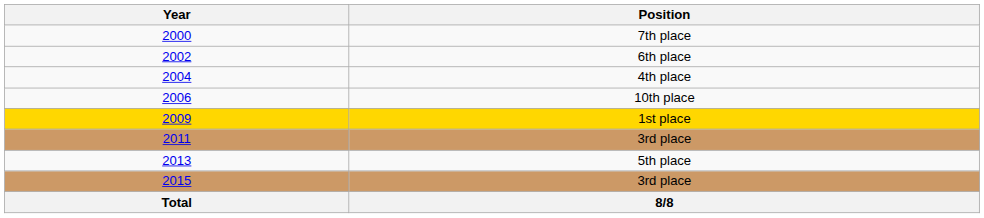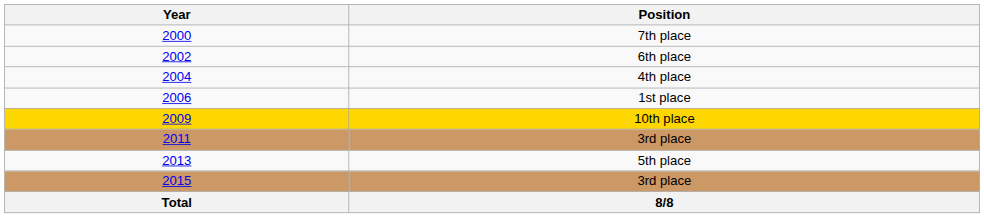 <table class="wikitable" width=60% style="font-size:100%; text-align:center;">
 <tr>
 <th>Year</th>
 <th>Position</th>
 </tr>
 <tr>
 <td> <a href='#'>2000</a></td>
 <td>7th place</td>
 </tr>
 <tr>
 <td> <a href='#'>2002</a></td>
 <td>6th place</td>
 </tr>
 <tr>
 <td> <a href='#'>2004</a></td>
 <td>4th place</td>
 </tr>
 <tr>
 <td> <a href='#'>2006</a></td>
-<td>10th place</td>
+<td>1st place</td>
 </tr>
 <tr bgcolor=gold>
 <td> <a href='#'>2009</a></td>
-<td>1st place</td>
+<td>10th place</td>
 </tr>
 <tr bgcolor=cc9966>
 <td> <a href='#'>2011</a></td>
 <td>3rd place</td>
 </tr>
 <tr>
 <td> <a href='#'>2013</a></td>
 <td>5th place</td>
 </tr>
 <tr bgcolor=cc9966>
 <td> <a href='#'>2015</a></td>
 <td>3rd place</td>
 </tr>
 <tr>
 <th>Total</th>
 <th>8/8</th>
 </tr>
 </table>
